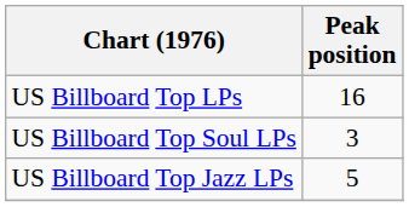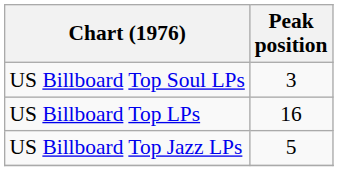 <table class="wikitable">
 <tr>
 <th>Chart (1976)</th>
 <th>Peak<br>position</th>
 </tr>
 <tr>
+<td>US <a href='#'>Billboard</a> <a href='#'>Top Soul LPs</a></td>
+<td align="center">3</td>
+</tr>
+<tr>
 <td>US <a href='#'>Billboard</a> <a href='#'>Top LPs</a></td>
 <td align="center">16</td>
-</tr>
-<tr>
-<td>US <a href='#'>Billboard</a> <a href='#'>Top Soul LPs</a></td>
-<td align="center">3</td>
 </tr>
 <tr>
 <td>US <a href='#'>Billboard</a> <a href='#'>Top Jazz LPs</a></td>
 <td align="center">5</td>
 </tr>
 <tr>
 </tr>
 </table>
